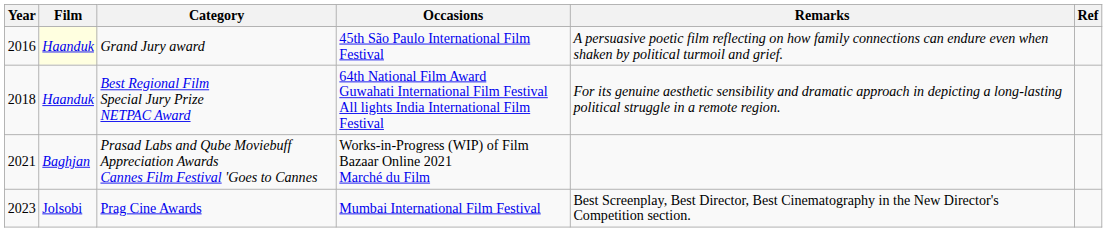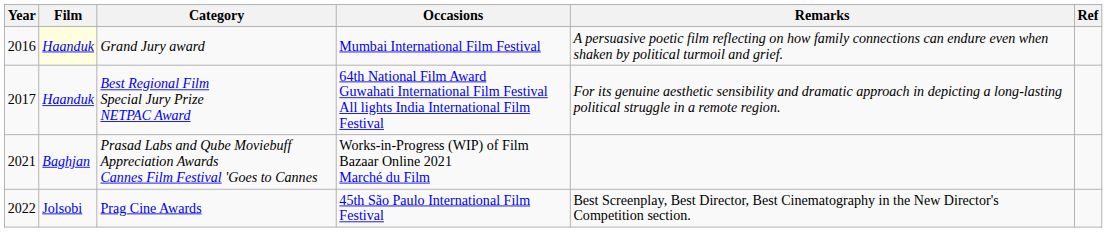 <table class="wikitable">
 <tr>
 <th>Year</th>
 <th>Film</th>
 <th>Category</th>
 <th>Occasions</th>
 <th>Remarks</th>
 <th>Ref</th>
 </tr>
 <tr>
 <td>2016</td>
 <td style="background: lightyellow;"><em><a href='#'>Haanduk</a></em></td>
 <td><em>Grand Jury award</em></td>
-<td><a href='#'>45th São Paulo International Film Festival</a></td>
+<td><a href='#'>Mumbai International Film Festival</a></td>
 <td><em>A persuasive poetic film reflecting on how family connections can endure even when shaken by political turmoil and grief.</em></td>
 <td></td>
 </tr>
 <tr>
-<td>2018</td>
+<td>2017</td>
 <td><em><a href='#'>Haanduk</a></em></td>
 <td><a href='#'><em>Best Regional Film</em></a><br><em>Special Jury Prize</em><br><em><a href='#'>NETPAC Award</a></em></td>
 <td><a href='#'>64th National Film Award</a><br><a href='#'>Guwahati International Film Festival</a><br><a href='#'>All lights India International Film Festival</a></td>
 <td><em>For its genuine aesthetic sensibility and dramatic approach in depicting a long-lasting political struggle in a remote region.</em></td>
 <td></td>
 </tr>
 <tr>
 <td>2021</td>
 <td><a href='#'><em>Baghjan</em></a></td>
 <td><em>Prasad Labs and Qube Moviebuff Appreciation Awards</em><br><em><a href='#'>Cannes Film Festival</a> 'Goes to Cannes<strong></td>
 <td>Works-in-Progress (WIP) of Film Bazaar Online 2021<br><a href='#'>Marché du Film</a></td>
 <td></td>
 <td></td>
 </tr>
 <tr>
-<td>2023</td>
+<td>2022</td>
 <td></em><a href='#'>Jolsobi</a><em></td>
 <td></em><a href='#'>Prag Cine Awards</a><em></td>
-<td><a href='#'>Mumbai International Film Festival</a></td>
+<td><a href='#'>45th São Paulo International Film Festival</a></td>
 <td></em>Best Screenplay, Best Director, Best Cinematography in the New Director's Competition section.<em></td>
 <td></td>
 </tr>
 </table>
